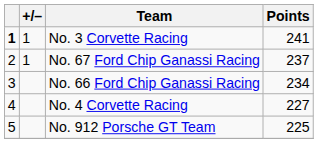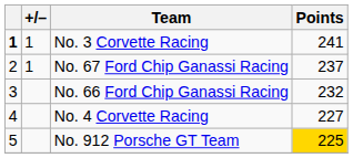 <table class="wikitable" style="font-size: 95%;">
 <tr>
 <th scope="col"></th>
 <th scope="col">+/–</th>
 <th scope="col">Team</th>
 <th scope="col">Points</th>
 </tr>
 <tr>
 <td align=center><strong>1</strong></td>
 <td align="left"> 1</td>
 <td> No. 3 <a href='#'>Corvette Racing</a></td>
 <td align=right>241</td>
 </tr>
 <tr>
 <td align=center>2</td>
 <td align="left"> 1</td>
 <td> No. 67 <a href='#'>Ford Chip Ganassi Racing</a></td>
 <td align=right>237</td>
 </tr>
 <tr>
 <td align=center>3</td>
 <td align="left"></td>
 <td> No. 66 <a href='#'>Ford Chip Ganassi Racing</a></td>
-<td align=right>234</td>
+<td align=right>232</td>
 </tr>
 <tr>
 <td align=center>4</td>
 <td align="left"></td>
 <td> No. 4 <a href='#'>Corvette Racing</a></td>
 <td align=right>227</td>
 </tr>
 <tr>
 <td align=center>5</td>
 <td align="left"></td>
 <td> No. 912 <a href='#'>Porsche GT Team</a></td>
-<td align=right>225</td>
+<td align=right style="background: gold;">225</td>
 </tr>
 <tr>
 </tr>
 </table>
